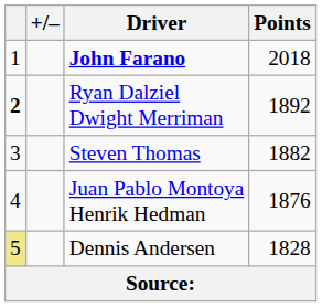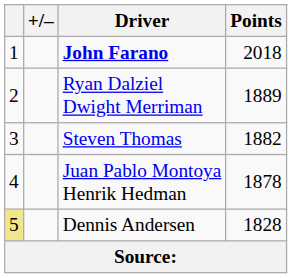 <table class="wikitable" style="font-size: 95%;">
 <tr>
 <th scope="col"></th>
 <th scope="col">+/–</th>
 <th scope="col">Driver</th>
 <th scope="col">Points</th>
 </tr>
 <tr>
 <td align=center>1</td>
 <td align="left"></td>
 <td><strong> <a href='#'>John Farano</a></strong></td>
 <td align=right>2018</td>
 </tr>
 <tr>
-<td align=center><strong>2</strong></td>
+<td align=center>2</td>
 <td align="left"></td>
 <td> <a href='#'>Ryan Dalziel</a><br> <a href='#'>Dwight Merriman</a></td>
-<td align=right>1892</td>
+<td align=right>1889</td>
 </tr>
 <tr>
 <td align=center>3</td>
 <td align="left"></td>
 <td> <a href='#'>Steven Thomas</a></td>
 <td align=right>1882</td>
 </tr>
 <tr>
 <td align=center>4</td>
 <td align="left"></td>
 <td> <a href='#'>Juan Pablo Montoya</a><br> Henrik Hedman</td>
-<td align=right>1876</td>
+<td align=right>1878</td>
 </tr>
 <tr>
 <td align=center style="background: khaki;">5</td>
 <td align="left"></td>
 <td> Dennis Andersen</td>
 <td align=right>1828</td>
 </tr>
 <tr>
 <th colspan=5>Source:</th>
 </tr>
 </table>
